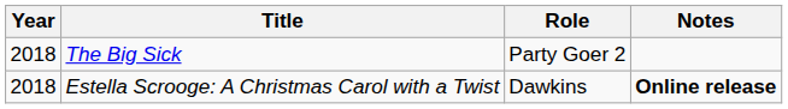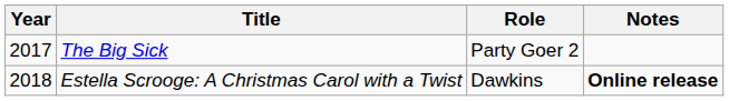 <table class="wikitable">
 <tr>
 <th>Year</th>
 <th>Title</th>
 <th>Role</th>
 <th>Notes</th>
 </tr>
 <tr>
-<td>2018</td>
+<td>2017</td>
 <td><em><a href='#'>The Big Sick</a></em></td>
 <td>Party Goer 2</td>
 <td></td>
 </tr>
 <tr>
 <td>2018</td>
 <td><em>Estella Scrooge: A Christmas Carol with a Twist</em></td>
 <td>Dawkins</td>
 <td><strong>Online release</strong></td>
 </tr>
 </table>
